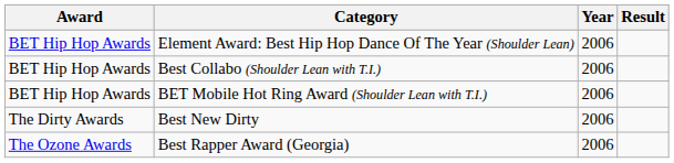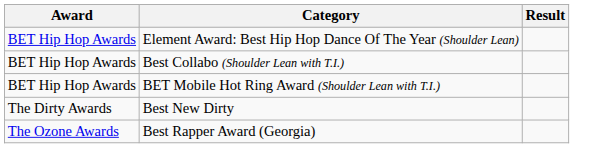 <table class= "wikitable">
 <tr style="background:#ccc;">
 <th>Award</th>
 <th>Category</th>
-<th>Year</th>
 <th>Result</th>
 </tr>
 <tr>
 <td><a href='#'>BET Hip Hop Awards</a></td>
 <td>Element Award: Best Hip Hop Dance Of The Year <small><em>(Shoulder Lean)</em></small></td>
-<td>2006</td>
 <td></td>
 </tr>
 <tr>
 <td>BET Hip Hop Awards</td>
 <td>Best Collabo <small><em>(Shoulder Lean with T.I.)</em></small></td>
-<td>2006</td>
 <td></td>
 </tr>
 <tr>
 <td>BET Hip Hop Awards</td>
 <td>BET Mobile Hot Ring Award <small><em>(Shoulder Lean with T.I.)</em></small></td>
-<td>2006</td>
 <td></td>
 </tr>
 <tr>
 <td>The Dirty Awards</td>
 <td>Best New Dirty</td>
-<td>2006</td>
 <td></td>
 </tr>
 <tr>
 <td><a href='#'>The Ozone Awards</a></td>
 <td>Best Rapper Award (Georgia)</td>
-<td>2006</td>
 <td></td>
 </tr>
 </table>
